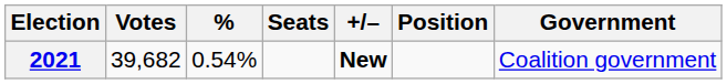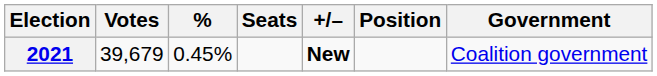 <table class=wikitable>
 <tr>
 <th>Election</th>
 <th>Votes</th>
 <th>%</th>
 <th>Seats</th>
 <th>+/–</th>
 <th>Position</th>
 <th>Government</th>
 </tr>
 <tr>
 <th><a href='#'>2021</a></th>
-<td>39,682</td>
-<td>0.54%</td>
+<td>39,679</td>
+<td>0.45%</td>
 <td></td>
 <td><strong>New</strong></td>
 <td></td>
 <td><a href='#'>Coalition government</a></td>
 </tr>
 </table>
